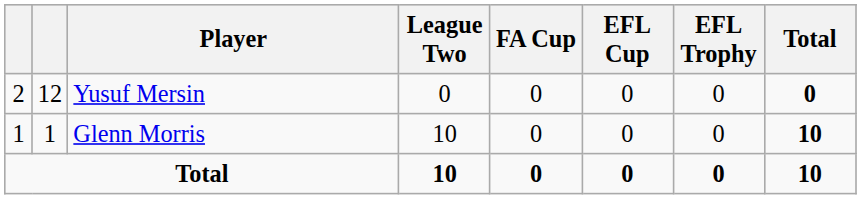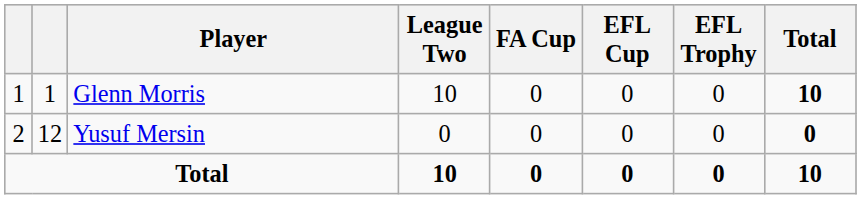 <table class="wikitable sortable" style="font-size: 95%; text-align: center;">
 <tr>
 <th width=10></th>
 <th width=10></th>
 <th width=200>Player</th>
 <th width=50>League Two</th>
 <th width=50>FA Cup</th>
 <th width=50>EFL Cup</th>
 <th width=50>EFL Trophy</th>
 <th width=50>Total</th>
 </tr>
 <tr>
+<td>1</td>
+<td>1</td>
+<td align="left"> <a href='#'>Glenn Morris</a></td>
+<td>10</td>
+<td>0</td>
+<td>0</td>
+<td>0</td>
+<td><strong>10</strong></td>
+</tr>
+<tr>
 <td>2</td>
 <td>12</td>
 <td align="left"> <a href='#'>Yusuf Mersin</a></td>
 <td>0</td>
 <td>0</td>
 <td>0</td>
 <td>0</td>
 <td><strong>0</strong></td>
 </tr>
 <tr>
-<td>1</td>
-<td>1</td>
-<td align="left"> <a href='#'>Glenn Morris</a></td>
-<td>10</td>
-<td>0</td>
-<td>0</td>
-<td>0</td>
-<td><strong>10</strong></td>
-</tr>
-<tr>
 <td colspan="3"><strong>Total</strong></td>
 <td><strong>10</strong></td>
 <td><strong>0</strong></td>
 <td><strong>0</strong></td>
 <td><strong>0</strong></td>
 <td><strong>10</strong></td>
 </tr>
 </table>
